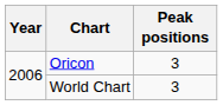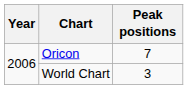 <table class="wikitable">
 <tr>
 <th>Year</th>
 <th>Chart</th>
 <th style="width:5em;line-height:1.3">Peak positions</th>
 </tr>
 <tr>
 <td rowspan="2">2006</td>
 <td><a href='#'>Oricon</a></td>
-<td align="center">3</td>
+<td align="center">7</td>
 </tr>
 <tr>
 <td>World Chart</td>
 <td align="center">3</td>
 </tr>
 </table>
